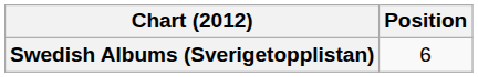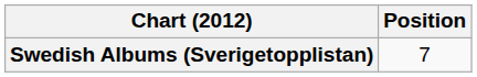 <table class="wikitable plainrowheaders" style="text-align:center">
 <tr>
 <th scope="col">Chart (2012)</th>
 <th scope="col">Position</th>
 </tr>
 <tr>
 <th scope="row">Swedish Albums (Sverigetopplistan)</th>
-<td>6</td>
+<td>7</td>
 </tr>
 </table>
